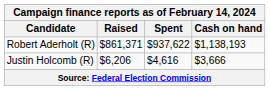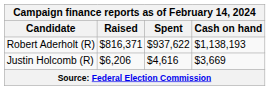 <table class="wikitable sortable">
 <tr>
 <th colspan=4>Campaign finance reports as of February 14, 2024</th>
 </tr>
 <tr style="text-align:center;">
 <th>Candidate</th>
 <th>Raised</th>
 <th>Spent</th>
 <th>Cash on hand</th>
 </tr>
 <tr>
 <td>Robert Aderholt (R)</td>
-<td>$861,371</td>
+<td>$816,371</td>
 <td>$937,622</td>
 <td>$1,138,193</td>
 </tr>
 <tr>
 <td>Justin Holcomb (R)</td>
 <td>$6,206</td>
 <td>$4,616</td>
-<td>$3,666</td>
+<td>$3,669</td>
 </tr>
 <tr>
 <th colspan="4"><small>Source: <a href='#'>Federal Election Commission</a></small></th>
 </tr>
 </table>
